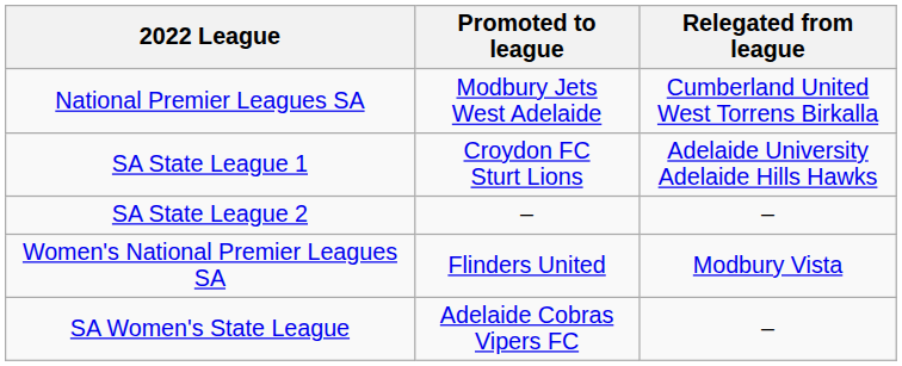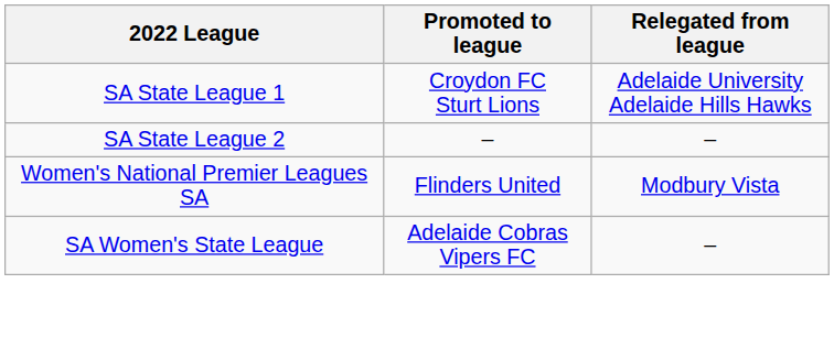 <table class="wikitable" style="text-align:center">
 <tr>
 <th>2022 League</th>
 <th>Promoted to league</th>
 <th>Relegated from league</th>
-</tr>
-<tr>
-<td><a href='#'>National Premier Leagues SA</a></td>
-<td><a href='#'>Modbury Jets</a><br><a href='#'>West Adelaide</a></td>
-<td><a href='#'>Cumberland United</a><br><a href='#'>West Torrens Birkalla</a></td>
 </tr>
 <tr>
 <td><a href='#'>SA State League 1</a></td>
 <td><a href='#'>Croydon FC</a><br><a href='#'>Sturt Lions</a></td>
 <td><a href='#'>Adelaide University</a><br><a href='#'>Adelaide Hills Hawks</a></td>
 </tr>
 <tr>
 <td><a href='#'>SA State League 2</a></td>
 <td>–</td>
 <td>–</td>
 </tr>
 <tr>
 <td><a href='#'>Women's National Premier Leagues SA</a></td>
 <td><a href='#'>Flinders United</a></td>
 <td><a href='#'>Modbury Vista</a></td>
 </tr>
 <tr>
 <td><a href='#'>SA Women's State League</a></td>
 <td><a href='#'>Adelaide Cobras</a><br><a href='#'>Vipers FC</a></td>
 <td>–</td>
 </tr>
 </table>
